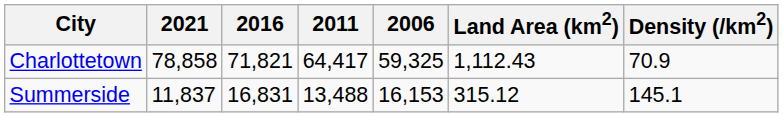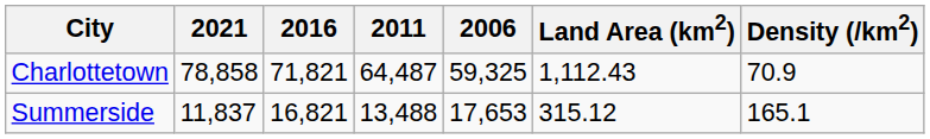 <table class="wikitable sortable">
 <tr>
 <th>City</th>
 <th>2021</th>
 <th>2016</th>
 <th>2011</th>
 <th>2006</th>
 <th>Land Area (km<sup>2</sup>)</th>
 <th>Density (/km<sup>2</sup>)</th>
 </tr>
 <tr>
 <td><a href='#'>Charlottetown</a></td>
 <td>78,858</td>
 <td>71,821</td>
-<td>64,417</td>
+<td>64,487</td>
 <td>59,325</td>
 <td>1,112.43</td>
 <td>70.9</td>
 </tr>
 <tr>
 <td><a href='#'>Summerside</a></td>
 <td>11,837</td>
-<td>16,831</td>
+<td>16,821</td>
 <td>13,488</td>
-<td>16,153</td>
+<td>17,653</td>
 <td>315.12</td>
-<td>145.1</td>
+<td>165.1</td>
 </tr>
 </table>
